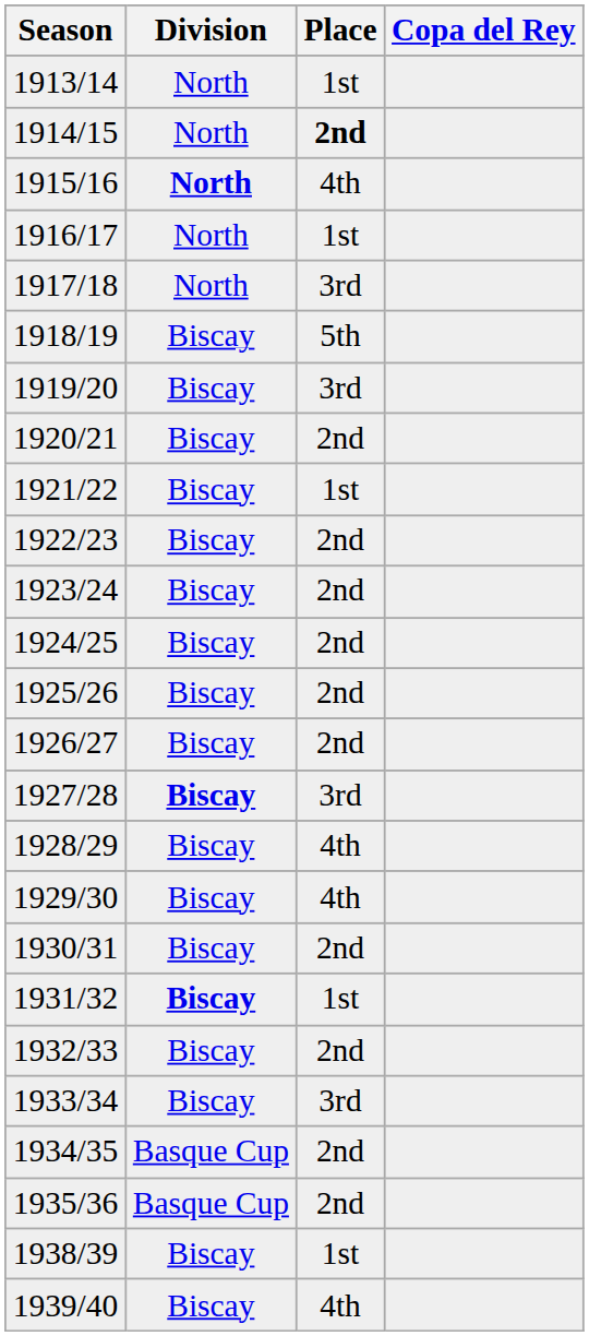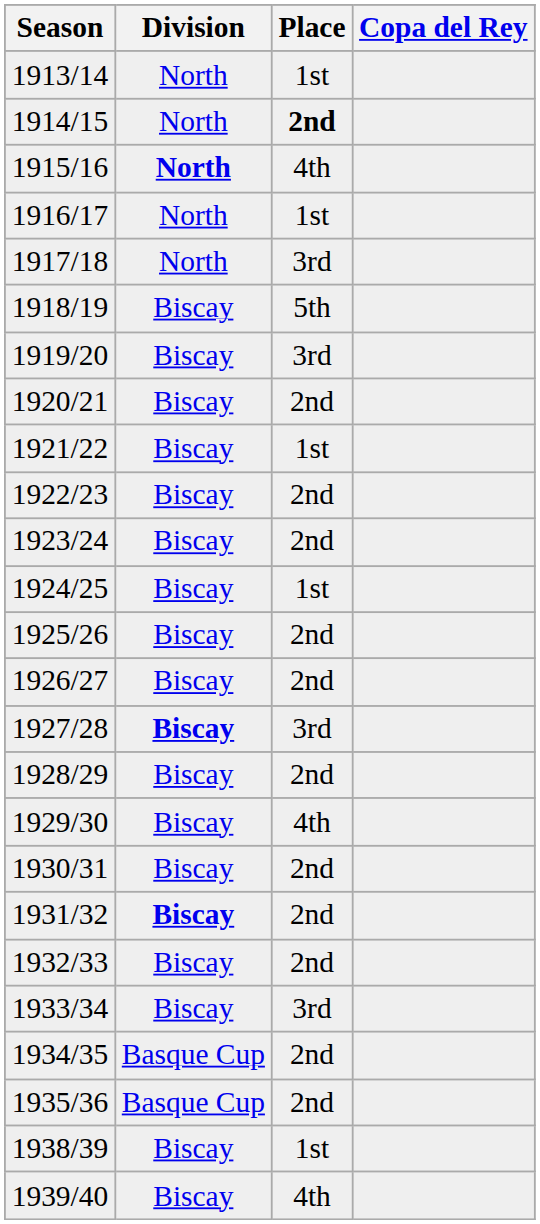 <table class="wikitable" style="text-align: center;">
 <tr>
 <th>Season</th>
 <th>Division</th>
 <th>Place</th>
 <th><a href='#'>Copa del Rey</a></th>
 </tr>
 <tr>
 <td style="background:#efefef;">1913/14</td>
 <td style="background:#efefef;"><a href='#'>North</a></td>
 <td style="background:#efefef;">1st</td>
 <th style="background:#efefef;"></th>
 </tr>
 <tr>
 <td style="background:#efefef;">1914/15</td>
 <td style="background:#efefef;"><a href='#'>North</a></td>
 <td style="background:#efefef;"><strong>2nd</strong></td>
 <th style="background:#efefef;"></th>
 </tr>
 <tr>
 <td style="background:#efefef;">1915/16</td>
 <td style="background:#efefef;"><strong><a href='#'>North</a></strong></td>
 <td style="background:#efefef;">4th</td>
 <th style="background:#efefef;"></th>
 </tr>
 <tr>
 <td style="background:#efefef;">1916/17</td>
 <td style="background:#efefef;"><a href='#'>North</a></td>
 <td style="background:#efefef;">1st</td>
 <th style="background:#efefef;"></th>
 </tr>
 <tr>
 <td style="background:#efefef;">1917/18</td>
 <td style="background:#efefef;"><a href='#'>North</a></td>
 <td style="background:#efefef;">3rd</td>
 <th style="background:#efefef;"></th>
 </tr>
 <tr>
 <td style="background:#efefef;">1918/19</td>
 <td style="background:#efefef;"><a href='#'>Biscay</a></td>
 <td style="background:#efefef;">5th</td>
 <th style="background:#efefef;"></th>
 </tr>
 <tr>
 <td style="background:#efefef;">1919/20</td>
 <td style="background:#efefef;"><a href='#'>Biscay</a></td>
 <td style="background:#efefef;">3rd</td>
 <th style="background:#efefef;"></th>
 </tr>
 <tr>
 <td style="background:#efefef;">1920/21</td>
 <td style="background:#efefef;"><a href='#'>Biscay</a></td>
 <td style="background:#efefef;">2nd</td>
 <th style="background:#efefef;"></th>
 </tr>
 <tr>
 <td style="background:#efefef;">1921/22</td>
 <td style="background:#efefef;"><a href='#'>Biscay</a></td>
 <td style="background:#efefef;">1st</td>
 <th style="background:#efefef;"></th>
 </tr>
 <tr>
 <td style="background:#efefef;">1922/23</td>
 <td style="background:#efefef;"><a href='#'>Biscay</a></td>
 <td style="background:#efefef;">2nd</td>
 <th style="background:#efefef;"></th>
 </tr>
 <tr>
 <td style="background:#efefef;">1923/24</td>
 <td style="background:#efefef;"><a href='#'>Biscay</a></td>
 <td style="background:#efefef;">2nd</td>
 <th style="background:#efefef;"></th>
 </tr>
 <tr>
 <td style="background:#efefef;">1924/25</td>
 <td style="background:#efefef;"><a href='#'>Biscay</a></td>
-<td style="background:#efefef;">2nd</td>
+<td style="background:#efefef;">1st</td>
 <th style="background:#efefef;"></th>
 </tr>
 <tr>
 <td style="background:#efefef;">1925/26</td>
 <td style="background:#efefef;"><a href='#'>Biscay</a></td>
 <td style="background:#efefef;">2nd</td>
 <th style="background:#efefef;"></th>
 </tr>
 <tr>
 <td style="background:#efefef;">1926/27</td>
 <td style="background:#efefef;"><a href='#'>Biscay</a></td>
 <td style="background:#efefef;">2nd</td>
 <th style="background:#efefef;"></th>
 </tr>
 <tr>
 <td style="background:#efefef;">1927/28</td>
 <td style="background:#efefef;"><strong><a href='#'>Biscay</a></strong></td>
 <td style="background:#efefef;">3rd</td>
 <th style="background:#efefef;"></th>
 </tr>
 <tr>
 <td style="background:#efefef;">1928/29</td>
 <td style="background:#efefef;"><a href='#'>Biscay</a></td>
-<td style="background:#efefef;">4th</td>
+<td style="background:#efefef;">2nd</td>
 <th style="background:#efefef;"></th>
 </tr>
 <tr>
 <td style="background:#efefef;">1929/30</td>
 <td style="background:#efefef;"><a href='#'>Biscay</a></td>
 <td style="background:#efefef;">4th</td>
 <th style="background:#efefef;"></th>
 </tr>
 <tr>
 <td style="background:#efefef;">1930/31</td>
 <td style="background:#efefef;"><a href='#'>Biscay</a></td>
 <td style="background:#efefef;">2nd</td>
 <th style="background:#efefef;"></th>
 </tr>
 <tr>
 <td style="background:#efefef;">1931/32</td>
 <td style="background:#efefef;"><strong><a href='#'>Biscay</a></strong></td>
-<td style="background:#efefef;">1st</td>
+<td style="background:#efefef;">2nd</td>
 <th style="background:#efefef;"></th>
 </tr>
 <tr>
 <td style="background:#efefef;">1932/33</td>
 <td style="background:#efefef;"><a href='#'>Biscay</a></td>
 <td style="background:#efefef;">2nd</td>
 <th style="background:#efefef;"></th>
 </tr>
 <tr>
 <td style="background:#efefef;">1933/34</td>
 <td style="background:#efefef;"><a href='#'>Biscay</a></td>
 <td style="background:#efefef;">3rd</td>
 <th style="background:#efefef;"></th>
 </tr>
 <tr>
 <td style="background:#efefef;">1934/35</td>
 <td style="background:#efefef;"><a href='#'>Basque Cup</a></td>
 <td style="background:#efefef;">2nd</td>
 <th style="background:#efefef;"></th>
 </tr>
 <tr>
 <td style="background:#efefef;">1935/36</td>
 <td style="background:#efefef;"><a href='#'>Basque Cup</a></td>
 <td style="background:#efefef;">2nd</td>
 <th style="background:#efefef;"></th>
 </tr>
 <tr>
 <td style="background:#efefef;">1938/39</td>
 <td style="background:#efefef;"><a href='#'>Biscay</a></td>
 <td style="background:#efefef;">1st</td>
 <th style="background:#efefef;"></th>
 </tr>
 <tr>
 <td style="background:#efefef;">1939/40</td>
 <td style="background:#efefef;"><a href='#'>Biscay</a></td>
 <td style="background:#efefef;">4th</td>
 <th style="background:#efefef;"></th>
 </tr>
 </table>
